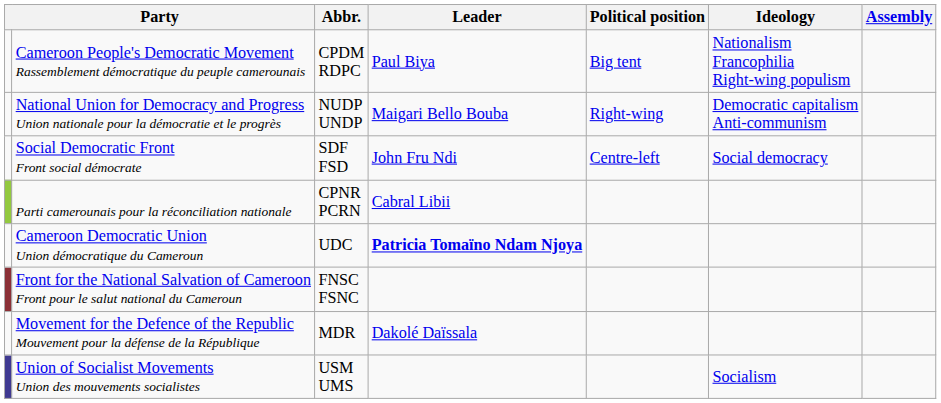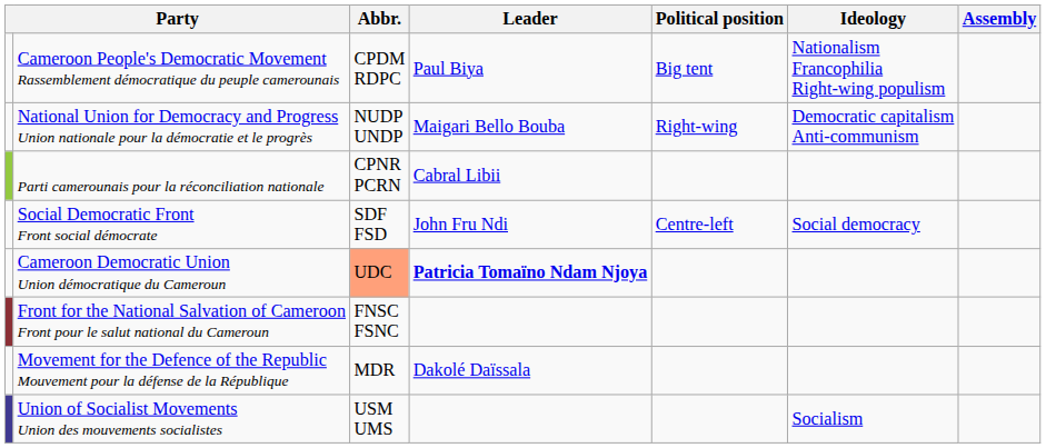 <table class="wikitable">
 <tr>
 <th colspan=2>Party</th>
 <th>Abbr.</th>
 <th>Leader</th>
 <th>Political position</th>
 <th>Ideology</th>
 <th><a href='#'>Assembly</a></th>
 </tr>
 <tr>
 <td bgcolor=></td>
 <td><a href='#'>Cameroon People's Democratic Movement</a><br><small><em>Rassemblement démocratique du peuple camerounais</em></small></td>
 <td>CPDM<br>RDPC</td>
 <td><a href='#'>Paul Biya</a></td>
 <td><a href='#'>Big tent</a></td>
 <td><a href='#'>Nationalism</a><br><a href='#'>Francophilia</a><br><a href='#'>Right-wing populism</a></td>
 <td></td>
 </tr>
 <tr>
 <td bgcolor=></td>
 <td><a href='#'>National Union for Democracy and Progress</a><br><small><em>Union nationale pour la démocratie et le progrès</em></small></td>
 <td>NUDP<br>UNDP</td>
 <td><a href='#'>Maigari Bello Bouba</a></td>
 <td><a href='#'>Right-wing</a></td>
 <td><a href='#'>Democratic capitalism</a><br><a href='#'>Anti-communism</a></td>
 <td></td>
 </tr>
 <tr>
-<td bgcolor=></td>
-<td><a href='#'>Social Democratic Front</a><br><small><em>Front social démocrate</em></small></td>
-<td>SDF<br>FSD</td>
-<td><a href='#'>John Fru Ndi</a></td>
-<td><a href='#'>Centre-left</a></td>
-<td><a href='#'>Social democracy</a></td>
-<td></td>
-</tr>
-<tr>
 <td bgcolor=#93C940></td>
 <td><br><small><em>Parti camerounais pour la réconciliation nationale</em></small></td>
 <td>CPNR<br>PCRN</td>
 <td><a href='#'>Cabral Libii</a></td>
 <td></td>
 <td></td>
 <td></td>
 </tr>
 <tr>
 <td bgcolor=></td>
+<td><a href='#'>Social Democratic Front</a><br><small><em>Front social démocrate</em></small></td>
+<td>SDF<br>FSD</td>
+<td><a href='#'>John Fru Ndi</a></td>
+<td><a href='#'>Centre-left</a></td>
+<td><a href='#'>Social democracy</a></td>
+<td></td>
+</tr>
+<tr>
+<td bgcolor=></td>
 <td><a href='#'>Cameroon Democratic Union</a><br><small><em>Union démocratique du Cameroun</em></small></td>
-<td>UDC</td>
+<td style="background: lightsalmon;">UDC</td>
 <td><strong><a href='#'>Patricia Tomaïno Ndam Njoya</a></strong></td>
 <td></td>
 <td></td>
 <td></td>
 </tr>
 <tr>
 <td bgcolor=#8B3036></td>
 <td><a href='#'>Front for the National Salvation of Cameroon</a><br><small><em>Front pour le salut national du Cameroun</em></small></td>
 <td>FNSC<br>FSNC</td>
 <td></td>
 <td></td>
 <td></td>
 <td></td>
 </tr>
 <tr>
 <td bgcolor=></td>
 <td><a href='#'>Movement for the Defence of the Republic</a><br><small><em>Mouvement pour la défense de la République</em></small></td>
 <td>MDR</td>
 <td><a href='#'>Dakolé Daïssala</a></td>
 <td></td>
 <td></td>
 <td></td>
 </tr>
 <tr>
 <td bgcolor=#3F3991></td>
 <td><a href='#'>Union of Socialist Movements</a><br><small><em>Union des mouvements socialistes</em></small></td>
 <td>USM<br>UMS</td>
 <td></td>
 <td></td>
 <td><a href='#'>Socialism</a></td>
 <td></td>
 </tr>
 </table>
